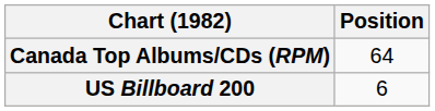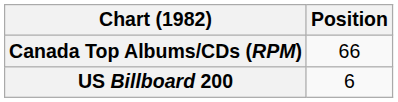 <table class="wikitable plainrowheaders" style="text-align:center">
 <tr>
 <th scope="col">Chart (1982)</th>
 <th scope="col">Position</th>
 </tr>
 <tr>
 <th scope="row">Canada Top Albums/CDs (<em>RPM</em>)</th>
-<td>64</td>
+<td>66</td>
 </tr>
 <tr>
 <th scope="row">US <em>Billboard</em> 200</th>
 <td>6</td>
 </tr>
 </table>
